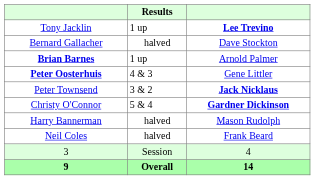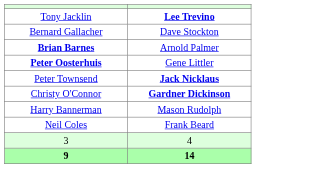 <table border="1" cellpadding="3" style="border-collapse: collapse; text-align:center;">
 <tr style="background:#dfd;">
 <th style="width:12em;"></th>
-<th style="width:5.5em;">Results</th>
 <th style="width:12em;"></th>
 </tr>
 <tr>
 <td><a href='#'>Tony Jacklin</a></td>
-<td align=left> 1 up</td>
 <td><strong><a href='#'>Lee Trevino</a></strong></td>
 </tr>
 <tr>
 <td><a href='#'>Bernard Gallacher</a></td>
-<td>halved</td>
 <td><a href='#'>Dave Stockton</a></td>
 </tr>
 <tr>
 <td><strong><a href='#'>Brian Barnes</a></strong></td>
-<td align=left> 1 up</td>
 <td><a href='#'>Arnold Palmer</a></td>
 </tr>
 <tr>
 <td><strong><a href='#'>Peter Oosterhuis</a></strong></td>
-<td align=left> 4 & 3</td>
 <td><a href='#'>Gene Littler</a></td>
 </tr>
 <tr>
 <td><a href='#'>Peter Townsend</a></td>
-<td align=left> 3 & 2</td>
 <td><strong><a href='#'>Jack Nicklaus</a></strong></td>
 </tr>
 <tr>
 <td><a href='#'>Christy O'Connor</a></td>
-<td align=left> 5 & 4</td>
 <td><strong><a href='#'>Gardner Dickinson</a></strong></td>
 </tr>
 <tr>
 <td><a href='#'>Harry Bannerman</a></td>
-<td>halved</td>
 <td><a href='#'>Mason Rudolph</a></td>
 </tr>
 <tr>
 <td><a href='#'>Neil Coles</a></td>
-<td>halved</td>
 <td><a href='#'>Frank Beard</a></td>
 </tr>
 <tr style="background:#dfd;">
 <td>3</td>
-<td>Session</td>
 <td>4</td>
 </tr>
 <tr style="background:#afa;">
 <th>9</th>
-<th>Overall</th>
 <th>14</th>
 </tr>
 </table>
